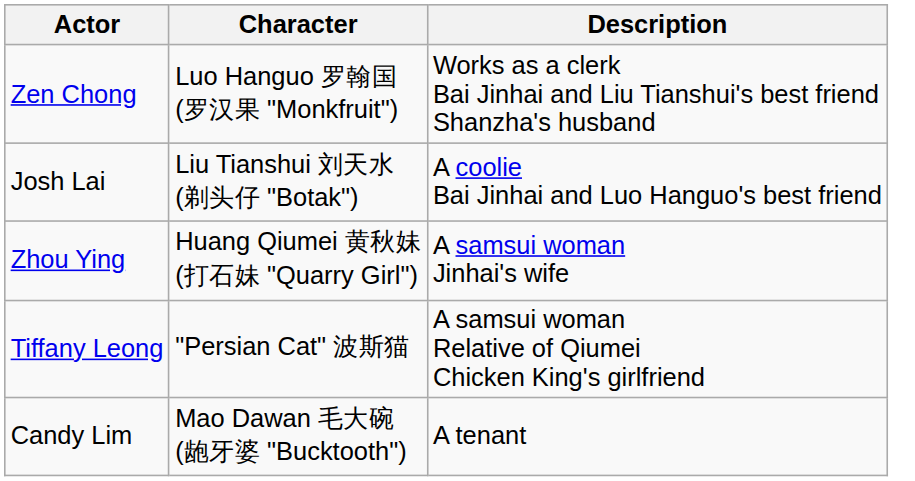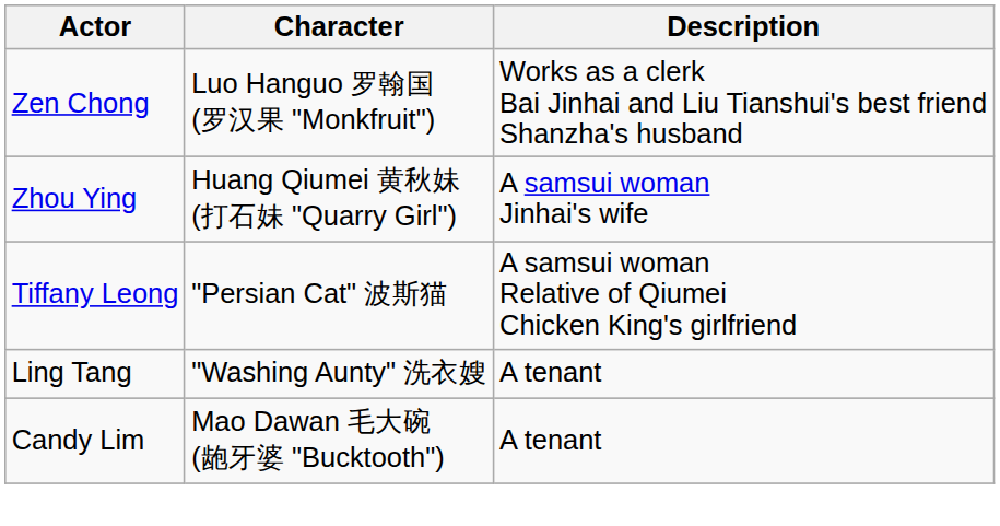 <table class="wikitable">
 <tr>
 <th>Actor</th>
 <th>Character</th>
 <th>Description</th>
 </tr>
 <tr>
 <td><a href='#'>Zen Chong</a></td>
 <td>Luo Hanguo 罗翰国<br>(罗汉果 "Monkfruit")</td>
 <td>Works as a clerk<br>Bai Jinhai and Liu Tianshui's best friend<br>Shanzha's husband</td>
 </tr>
 <tr>
-<td>Josh Lai</td>
-<td>Liu Tianshui 刘天水<br>(剃头仔 "Botak")</td>
-<td>A <a href='#'>coolie</a><br>Bai Jinhai and Luo Hanguo's best friend</td>
-</tr>
-<tr>
 <td><a href='#'>Zhou Ying</a></td>
 <td>Huang Qiumei 黄秋妹<br>(打石妹 "Quarry Girl")</td>
 <td>A <a href='#'>samsui woman</a><br>Jinhai's wife</td>
 </tr>
 <tr>
 <td><a href='#'>Tiffany Leong</a></td>
 <td>"Persian Cat" 波斯猫</td>
 <td>A samsui woman<br>Relative of Qiumei<br>Chicken King's girlfriend</td>
 </tr>
 <tr>
+<td>Ling Tang</td>
+<td>"Washing Aunty" 洗衣嫂</td>
+<td>A tenant</td>
+</tr>
+<tr>
 <td>Candy Lim</td>
 <td>Mao Dawan 毛大碗<br>(龅牙婆 "Bucktooth")</td>
 <td>A tenant</td>
 </tr>
 </table>
